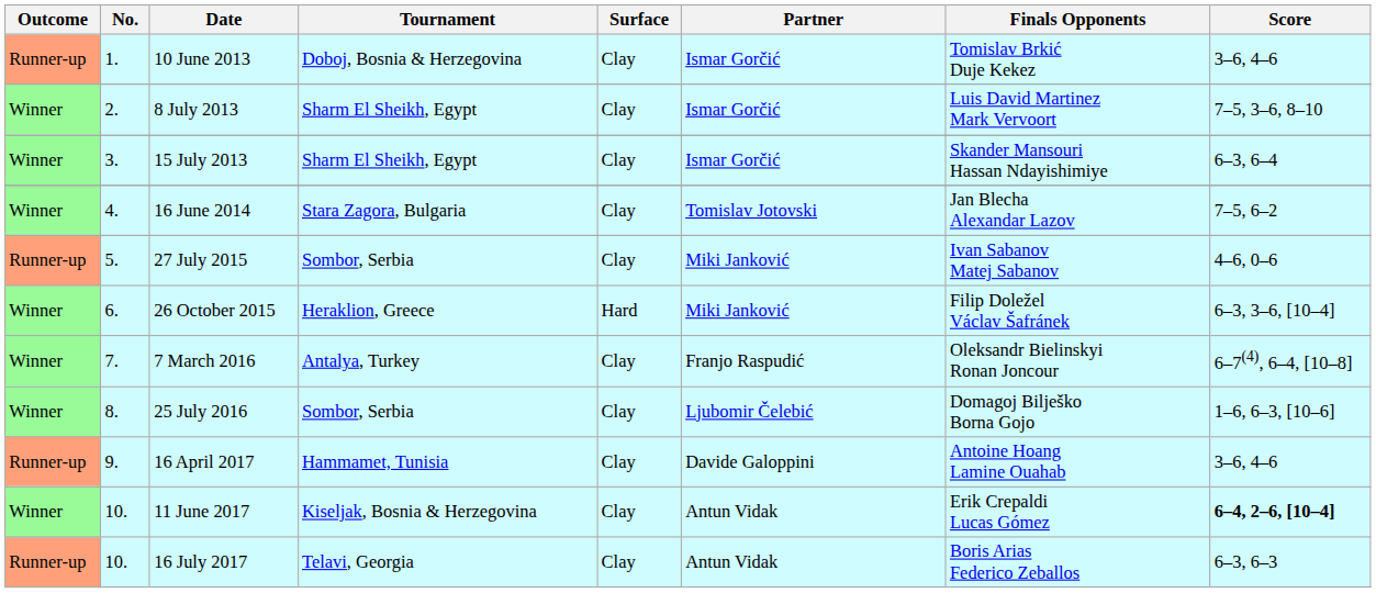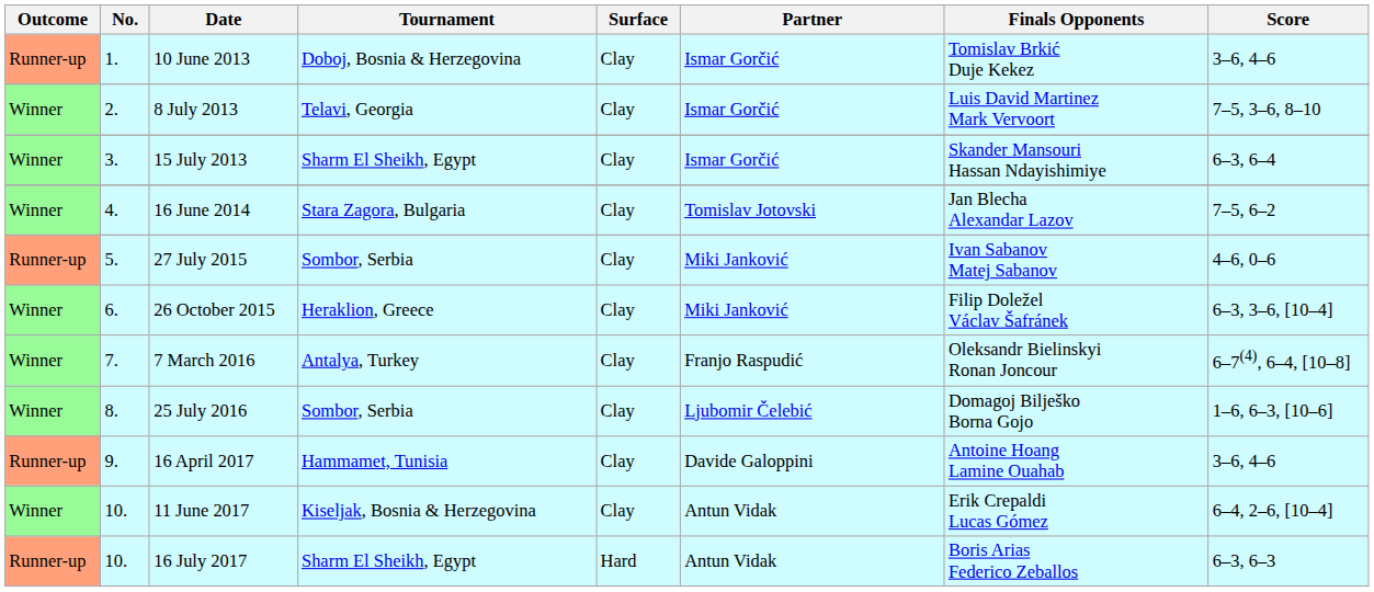 <table class=wikitable style=font-size:97%>
 <tr>
 <th width=75>Outcome</th>
 <th width=35>No.</th>
 <th width=120>Date</th>
 <th width=250>Tournament</th>
 <th width=65>Surface</th>
 <th width=220>Partner</th>
 <th width=220>Finals Opponents</th>
 <th width=130>Score</th>
 </tr>
 <tr bgcolor="CFFCFF">
 <td bgcolor=#FFA07A>Runner-up</td>
 <td>1.</td>
 <td>10 June 2013</td>
 <td><a href='#'>Doboj</a>, Bosnia & Herzegovina</td>
 <td>Clay</td>
 <td> <a href='#'>Ismar Gorčić</a></td>
 <td> <a href='#'>Tomislav Brkić</a> <br>  Duje Kekez</td>
 <td>3–6, 4–6</td>
 </tr>
 <tr>
 </tr>
 <tr bgcolor="CFFCFF">
 <td bgcolor=98FB98>Winner</td>
 <td>2.</td>
 <td>8 July 2013</td>
-<td><a href='#'>Sharm El Sheikh</a>, Egypt</td>
+<td><a href='#'>Telavi</a>, Georgia</td>
 <td>Clay</td>
 <td> <a href='#'>Ismar Gorčić</a></td>
 <td> <a href='#'>Luis David Martinez</a> <br>  <a href='#'>Mark Vervoort</a></td>
 <td>7–5, 3–6, 8–10</td>
 </tr>
 <tr>
 </tr>
 <tr bgcolor="CFFCFF">
 <td bgcolor=98FB98>Winner</td>
 <td>3.</td>
 <td>15 July 2013</td>
 <td><a href='#'>Sharm El Sheikh</a>, Egypt</td>
 <td>Clay</td>
 <td> <a href='#'>Ismar Gorčić</a></td>
 <td> <a href='#'>Skander Mansouri</a> <br>  Hassan Ndayishimiye</td>
 <td>6–3, 6–4</td>
 </tr>
 <tr>
 </tr>
 <tr bgcolor="CFFCFF">
 <td bgcolor=98FB98>Winner</td>
 <td>4.</td>
 <td>16 June 2014</td>
 <td><a href='#'>Stara Zagora</a>, Bulgaria</td>
 <td>Clay</td>
 <td> <a href='#'>Tomislav Jotovski</a></td>
 <td> Jan Blecha <br>  <a href='#'>Alexandar Lazov</a></td>
 <td>7–5, 6–2</td>
 </tr>
 <tr>
 </tr>
 <tr bgcolor="CFFCFF">
 <td bgcolor=#FFA07A>Runner-up</td>
 <td>5.</td>
 <td>27 July 2015</td>
 <td><a href='#'>Sombor</a>, Serbia</td>
 <td>Clay</td>
 <td> <a href='#'>Miki Janković</a></td>
 <td> <a href='#'>Ivan Sabanov</a> <br>  <a href='#'>Matej Sabanov</a></td>
 <td>4–6, 0–6</td>
 </tr>
 <tr bgcolor="CFFCFF">
 <td bgcolor=98FB98>Winner</td>
 <td>6.</td>
 <td>26 October 2015</td>
 <td><a href='#'>Heraklion</a>, Greece</td>
-<td>Hard</td>
+<td>Clay</td>
 <td> <a href='#'>Miki Janković</a></td>
 <td> Filip Doležel  <br>  <a href='#'>Václav Šafránek</a></td>
 <td>6–3, 3–6, [10–4]</td>
 </tr>
 <tr bgcolor="CFFCFF">
 <td bgcolor=98FB98>Winner</td>
 <td>7.</td>
 <td>7 March 2016</td>
 <td><a href='#'>Antalya</a>, Turkey</td>
 <td>Clay</td>
 <td> Franjo Raspudić</td>
 <td> Oleksandr Bielinskyi <br>  Ronan Joncour</td>
 <td>6–7<sup>(4)</sup>, 6–4, [10–8]</td>
 </tr>
 <tr bgcolor="CFFCFF">
 <td bgcolor=98FB98>Winner</td>
 <td>8.</td>
 <td>25 July 2016</td>
 <td><a href='#'>Sombor</a>, Serbia</td>
 <td>Clay</td>
 <td> <a href='#'>Ljubomir Čelebić</a></td>
 <td> Domagoj Bilješko <br>  Borna Gojo</td>
 <td>1–6, 6–3, [10–6]</td>
 </tr>
 <tr bgcolor="CFFCFF">
 <td bgcolor=#FFA07A>Runner-up</td>
 <td>9.</td>
 <td>16 April 2017</td>
 <td><a href='#'>Hammamet, Tunisia</a></td>
 <td>Clay</td>
 <td> Davide Galoppini</td>
 <td> <a href='#'>Antoine Hoang</a> <br>  <a href='#'>Lamine Ouahab</a></td>
 <td>3–6, 4–6</td>
 </tr>
 <tr bgcolor="CFFCFF">
 <td bgcolor=98FB98>Winner</td>
 <td>10.</td>
 <td>11 June 2017</td>
 <td><a href='#'>Kiseljak</a>, Bosnia & Herzegovina</td>
 <td>Clay</td>
 <td> Antun Vidak</td>
 <td> Erik Crepaldi <br>  <a href='#'>Lucas Gómez</a></td>
-<td><strong>6–4, 2–6, [10–4]</strong></td>
+<td>6–4, 2–6, [10–4]</td>
 </tr>
 <tr bgcolor="CFFCFF">
 <td bgcolor=#FFA07A>Runner-up</td>
 <td>10.</td>
 <td>16 July 2017</td>
-<td><a href='#'>Telavi</a>, Georgia</td>
-<td>Clay</td>
+<td><a href='#'>Sharm El Sheikh</a>, Egypt</td>
+<td>Hard</td>
 <td> Antun Vidak</td>
 <td> <a href='#'>Boris Arias</a> <br>  <a href='#'>Federico Zeballos</a></td>
 <td>6–3, 6–3</td>
 </tr>
 <tr>
 </tr>
 </table>
